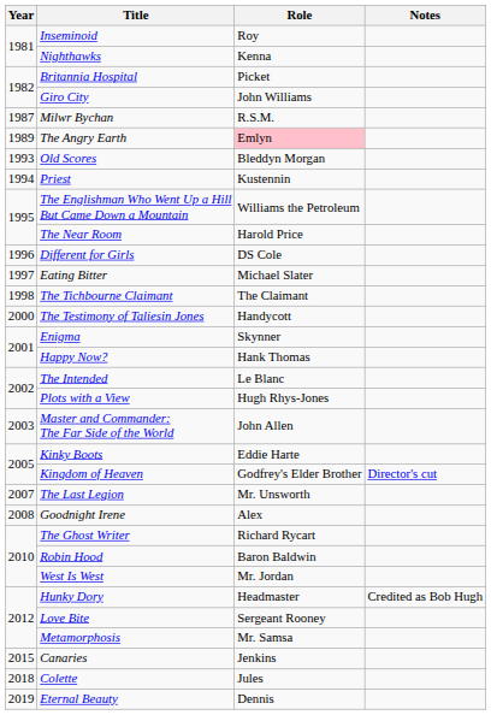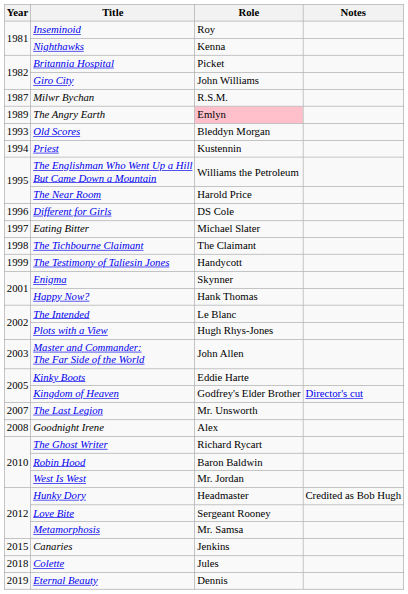 <table class="wikitable sortable">
 <tr>
 <th>Year</th>
 <th>Title</th>
 <th>Role</th>
 <th class="unsortable">Notes</th>
 </tr>
 <tr>
 <td rowspan="2">1981</td>
 <td><em><a href='#'>Inseminoid</a></em></td>
 <td>Roy</td>
 <td></td>
 </tr>
 <tr>
 <td><em><a href='#'>Nighthawks</a></em></td>
 <td>Kenna</td>
 <td></td>
 </tr>
 <tr>
 <td rowspan="2">1982</td>
 <td><em><a href='#'>Britannia Hospital</a></em></td>
 <td>Picket</td>
 <td></td>
 </tr>
 <tr>
 <td><em><a href='#'>Giro City</a></em></td>
 <td>John Williams</td>
 <td></td>
 </tr>
 <tr>
 <td>1987</td>
 <td><em>Milwr Bychan</em></td>
 <td>R.S.M.</td>
 <td></td>
 </tr>
 <tr>
 <td>1989</td>
 <td><em>The Angry Earth</em></td>
 <td style="background: pink;">Emlyn</td>
 <td></td>
 </tr>
 <tr>
 <td>1993</td>
 <td><em><a href='#'>Old Scores</a></em></td>
 <td>Bleddyn Morgan</td>
 <td></td>
 </tr>
 <tr>
 <td>1994</td>
 <td><em><a href='#'>Priest</a></em></td>
 <td>Kustennin</td>
 <td></td>
 </tr>
 <tr>
 <td rowspan="2">1995</td>
 <td><em><a href='#'>The Englishman Who Went Up a Hill<br>But Came Down a Mountain</a></em></td>
 <td>Williams the Petroleum</td>
 <td></td>
 </tr>
 <tr>
 <td><em><a href='#'>The Near Room</a></em></td>
 <td>Harold Price</td>
 <td></td>
 </tr>
 <tr>
 <td>1996</td>
 <td><em><a href='#'>Different for Girls</a></em></td>
 <td>DS Cole</td>
 <td></td>
 </tr>
 <tr>
 <td>1997</td>
 <td><em>Eating Bitter</em></td>
 <td>Michael Slater</td>
 <td></td>
 </tr>
 <tr>
 <td>1998</td>
 <td><em><a href='#'>The Tichbourne Claimant</a></em></td>
 <td>The Claimant</td>
 <td></td>
 </tr>
 <tr>
-<td>2000</td>
+<td>1999</td>
 <td><em><a href='#'>The Testimony of Taliesin Jones</a></em></td>
 <td>Handycott</td>
 <td></td>
 </tr>
 <tr>
 <td rowspan="2">2001</td>
 <td><em><a href='#'>Enigma</a></em></td>
 <td>Skynner</td>
 <td></td>
 </tr>
 <tr>
 <td><em><a href='#'>Happy Now?</a></em></td>
 <td>Hank Thomas</td>
 <td></td>
 </tr>
 <tr>
 <td rowspan="2">2002</td>
 <td><em><a href='#'>The Intended</a></em></td>
 <td>Le Blanc</td>
 <td></td>
 </tr>
 <tr>
 <td><em><a href='#'>Plots with a View</a></em></td>
 <td>Hugh Rhys-Jones</td>
 <td></td>
 </tr>
 <tr>
 <td>2003</td>
 <td><em><a href='#'>Master and Commander:<br>The Far Side of the World</a></em></td>
 <td>John Allen</td>
 <td></td>
 </tr>
 <tr>
 <td rowspan="2">2005</td>
 <td><em><a href='#'>Kinky Boots</a></em></td>
 <td>Eddie Harte</td>
 <td></td>
 </tr>
 <tr>
 <td><em><a href='#'>Kingdom of Heaven</a></em></td>
 <td>Godfrey's Elder Brother</td>
 <td><a href='#'>Director's cut</a></td>
 </tr>
 <tr>
 <td>2007</td>
 <td><em><a href='#'>The Last Legion</a></em></td>
 <td>Mr. Unsworth</td>
 <td></td>
 </tr>
 <tr>
 <td>2008</td>
 <td><em>Goodnight Irene</em></td>
 <td>Alex</td>
 <td></td>
 </tr>
 <tr>
 <td rowspan="3">2010</td>
 <td><em><a href='#'>The Ghost Writer</a></em></td>
 <td>Richard Rycart</td>
 <td></td>
 </tr>
 <tr>
 <td><em><a href='#'>Robin Hood</a></em></td>
 <td>Baron Baldwin</td>
 <td></td>
 </tr>
 <tr>
 <td><em><a href='#'>West Is West</a></em></td>
 <td>Mr. Jordan</td>
 <td></td>
 </tr>
 <tr>
 <td rowspan="3">2012</td>
 <td><em><a href='#'>Hunky Dory</a></em></td>
 <td>Headmaster</td>
 <td>Credited as Bob Hugh</td>
 </tr>
 <tr>
 <td><em><a href='#'>Love Bite</a></em></td>
 <td>Sergeant Rooney</td>
 <td></td>
 </tr>
 <tr>
 <td><em><a href='#'>Metamorphosis</a></em></td>
 <td>Mr. Samsa</td>
 <td></td>
 </tr>
 <tr>
 <td>2015</td>
 <td><em>Canaries</em></td>
 <td>Jenkins</td>
 <td></td>
 </tr>
 <tr>
 <td>2018</td>
 <td><em><a href='#'>Colette</a></em></td>
 <td>Jules</td>
 <td></td>
 </tr>
 <tr>
 <td>2019</td>
 <td><em><a href='#'>Eternal Beauty</a></em></td>
 <td>Dennis</td>
 </tr>
 </table>
